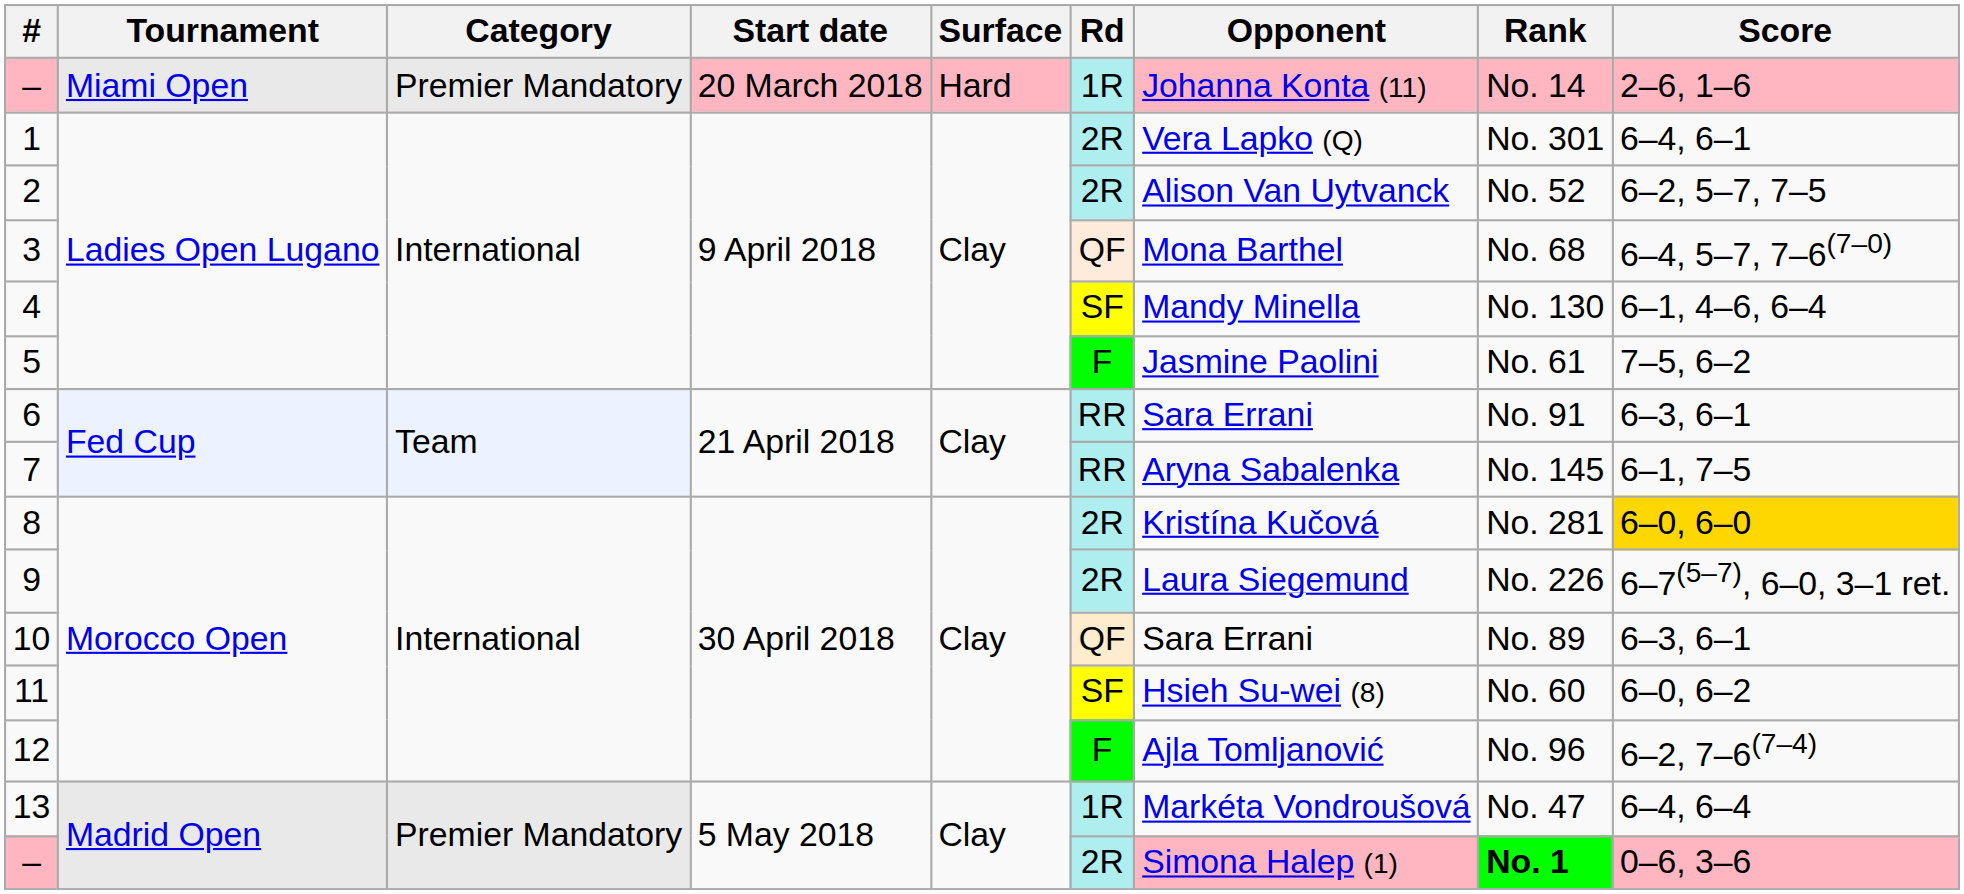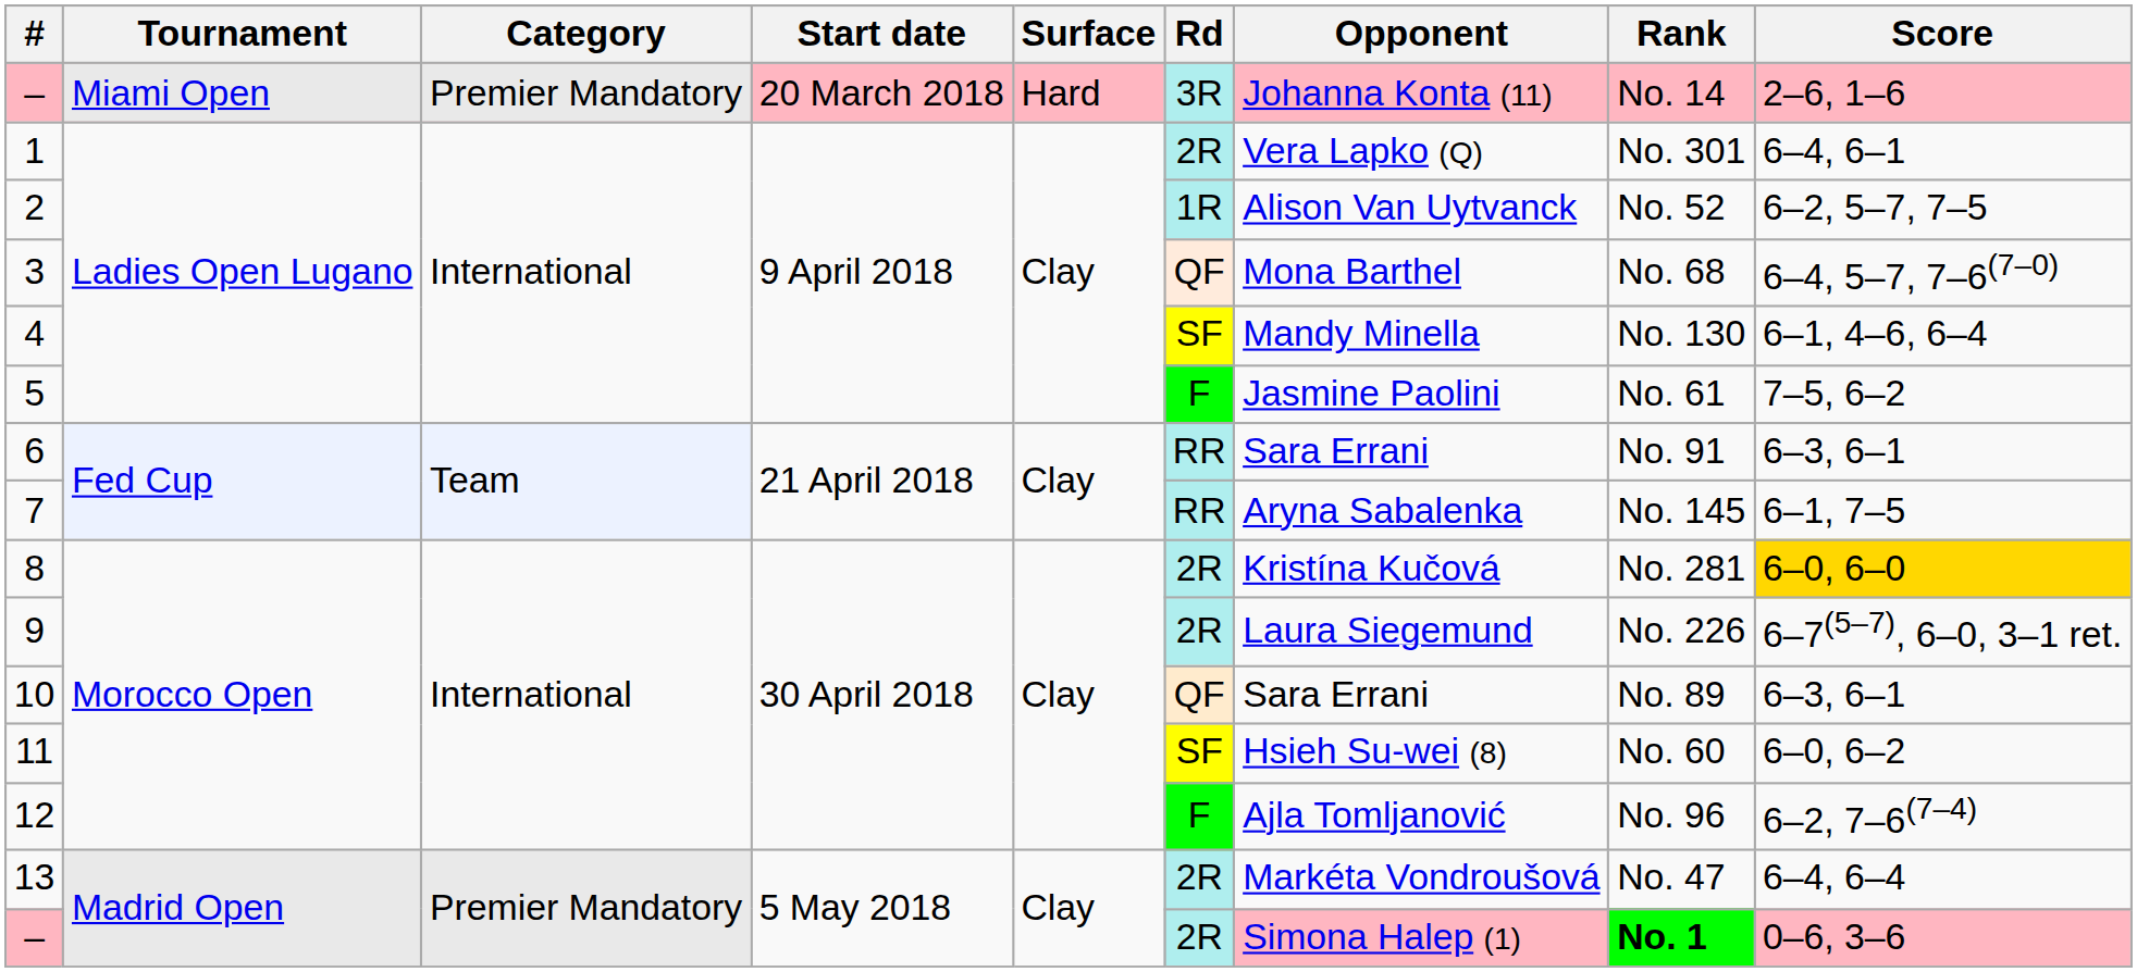 <table class="wikitable sortable">
 <tr>
 <th scope=col>#</th>
 <th scope=col>Tournament</th>
 <th scope=col>Category</th>
 <th scope=col>Start date</th>
 <th scope=col>Surface</th>
 <th scope=col>Rd</th>
 <th scope=col>Opponent</th>
 <th scope=col>Rank</th>
 <th scope=col class=unsortable>Score</th>
 </tr>
 <tr bgcolor=lightpink>
 <td align=center>–</td>
 <td bgcolor=e9e9e9><a href='#'>Miami Open</a></td>
 <td bgcolor=e9e9e9>Premier Mandatory</td>
 <td>20 March 2018</td>
 <td>Hard</td>
-<td align=center style=background:#afeeee>1R</td>
+<td align=center style=background:#afeeee>3R</td>
 <td> <a href='#'>Johanna Konta</a> <small>(11)</small></td>
 <td align=left>No. 14</td>
 <td>2–6, 1–6</td>
 </tr>
 <tr>
 <td align=center>1</td>
 <td rowspan=5><a href='#'>Ladies Open Lugano</a></td>
 <td rowspan=5>International</td>
 <td rowspan=5>9 April 2018</td>
 <td rowspan=5>Clay</td>
 <td align=center style=background:#afeeee>2R</td>
 <td> <a href='#'>Vera Lapko</a> <small>(Q)</small></td>
 <td align=left>No. 301</td>
 <td>6–4, 6–1</td>
 </tr>
 <tr>
 <td align=center>2</td>
-<td align=center style=background:#afeeee>2R</td>
+<td align=center style=background:#afeeee>1R</td>
 <td> <a href='#'>Alison Van Uytvanck</a></td>
 <td align=left>No. 52</td>
 <td>6–2, 5–7, 7–5</td>
 </tr>
 <tr>
 <td align=center>3</td>
 <td align=center style=background:#ffebdc>QF</td>
 <td> <a href='#'>Mona Barthel</a></td>
 <td align=left>No. 68</td>
 <td>6–4, 5–7, 7–6<sup>(7–0)</sup></td>
 </tr>
 <tr>
 <td align=center>4</td>
 <td align=center style=background:yellow>SF</td>
 <td> <a href='#'>Mandy Minella</a></td>
 <td align=left>No. 130</td>
 <td>6–1, 4–6, 6–4</td>
 </tr>
 <tr>
 <td align=center>5</td>
 <td align=center style=background:lime>F</td>
 <td> <a href='#'>Jasmine Paolini</a></td>
 <td align=left>No. 61</td>
 <td>7–5, 6–2</td>
 </tr>
 <tr>
 <td align=center>6</td>
 <td rowspan=2 bgcolor=ecf2ff><a href='#'>Fed Cup</a></td>
 <td rowspan=2 bgcolor=ecf2ff>Team</td>
 <td rowspan=2>21 April 2018</td>
 <td rowspan=2>Clay</td>
 <td align=center style=background:#afeeee>RR</td>
 <td> <a href='#'>Sara Errani</a></td>
 <td align=left>No. 91</td>
 <td>6–3, 6–1</td>
 </tr>
 <tr>
 <td align=center>7</td>
 <td align=center style=background:#afeeee>RR</td>
 <td> <a href='#'>Aryna Sabalenka</a></td>
 <td align=left>No. 145</td>
 <td>6–1, 7–5</td>
 </tr>
 <tr>
 <td align=center>8</td>
 <td rowspan=5><a href='#'>Morocco Open</a></td>
 <td rowspan=5>International</td>
 <td rowspan=5>30 April 2018</td>
 <td rowspan=5>Clay</td>
 <td align=center style=background:#afeeee>2R</td>
 <td> <a href='#'>Kristína Kučová</a></td>
 <td align=left>No. 281</td>
 <td style="background: gold;">6–0, 6–0</td>
 </tr>
 <tr>
 <td align=center>9</td>
 <td align=center style=background:#afeeee>2R</td>
 <td> <a href='#'>Laura Siegemund</a></td>
 <td align=left>No. 226</td>
 <td>6–7<sup>(5–7)</sup>, 6–0, 3–1 ret.</td>
 </tr>
 <tr>
 <td align=center>10</td>
 <td align=center style=background:#ffebcd>QF</td>
 <td> Sara Errani</td>
 <td align=left>No. 89</td>
 <td>6–3, 6–1</td>
 </tr>
 <tr>
 <td align=center>11</td>
 <td align=center style=background:yellow>SF</td>
 <td> <a href='#'>Hsieh Su-wei</a> <small>(8)</small></td>
 <td align=left>No. 60</td>
 <td>6–0, 6–2</td>
 </tr>
 <tr>
 <td align=center>12</td>
 <td align=center style=background:lime>F</td>
 <td> <a href='#'>Ajla Tomljanović</a></td>
 <td align=left>No. 96</td>
 <td>6–2, 7–6<sup>(7–4)</sup></td>
 </tr>
 <tr>
 <td align=center>13</td>
 <td bgcolor=e9e9e9 rowspan=2><a href='#'>Madrid Open</a></td>
 <td bgcolor=e9e9e9 rowspan=2>Premier Mandatory</td>
 <td rowspan=2>5 May 2018</td>
 <td rowspan=2>Clay</td>
-<td align=center style=background:#afeeee>1R</td>
+<td align=center style=background:#afeeee>2R</td>
 <td> <a href='#'>Markéta Vondroušová</a></td>
 <td>No. 47</td>
 <td>6–4, 6–4</td>
 </tr>
 <tr bgcolor=lightpink>
 <td align=center>–</td>
 <td align=center style=background:#afeeee>2R</td>
 <td> <a href='#'>Simona Halep</a> <small>(1)</small></td>
 <td bgcolor=lime><strong>No. 1</strong></td>
 <td>0–6, 3–6</td>
 </tr>
 </table>
